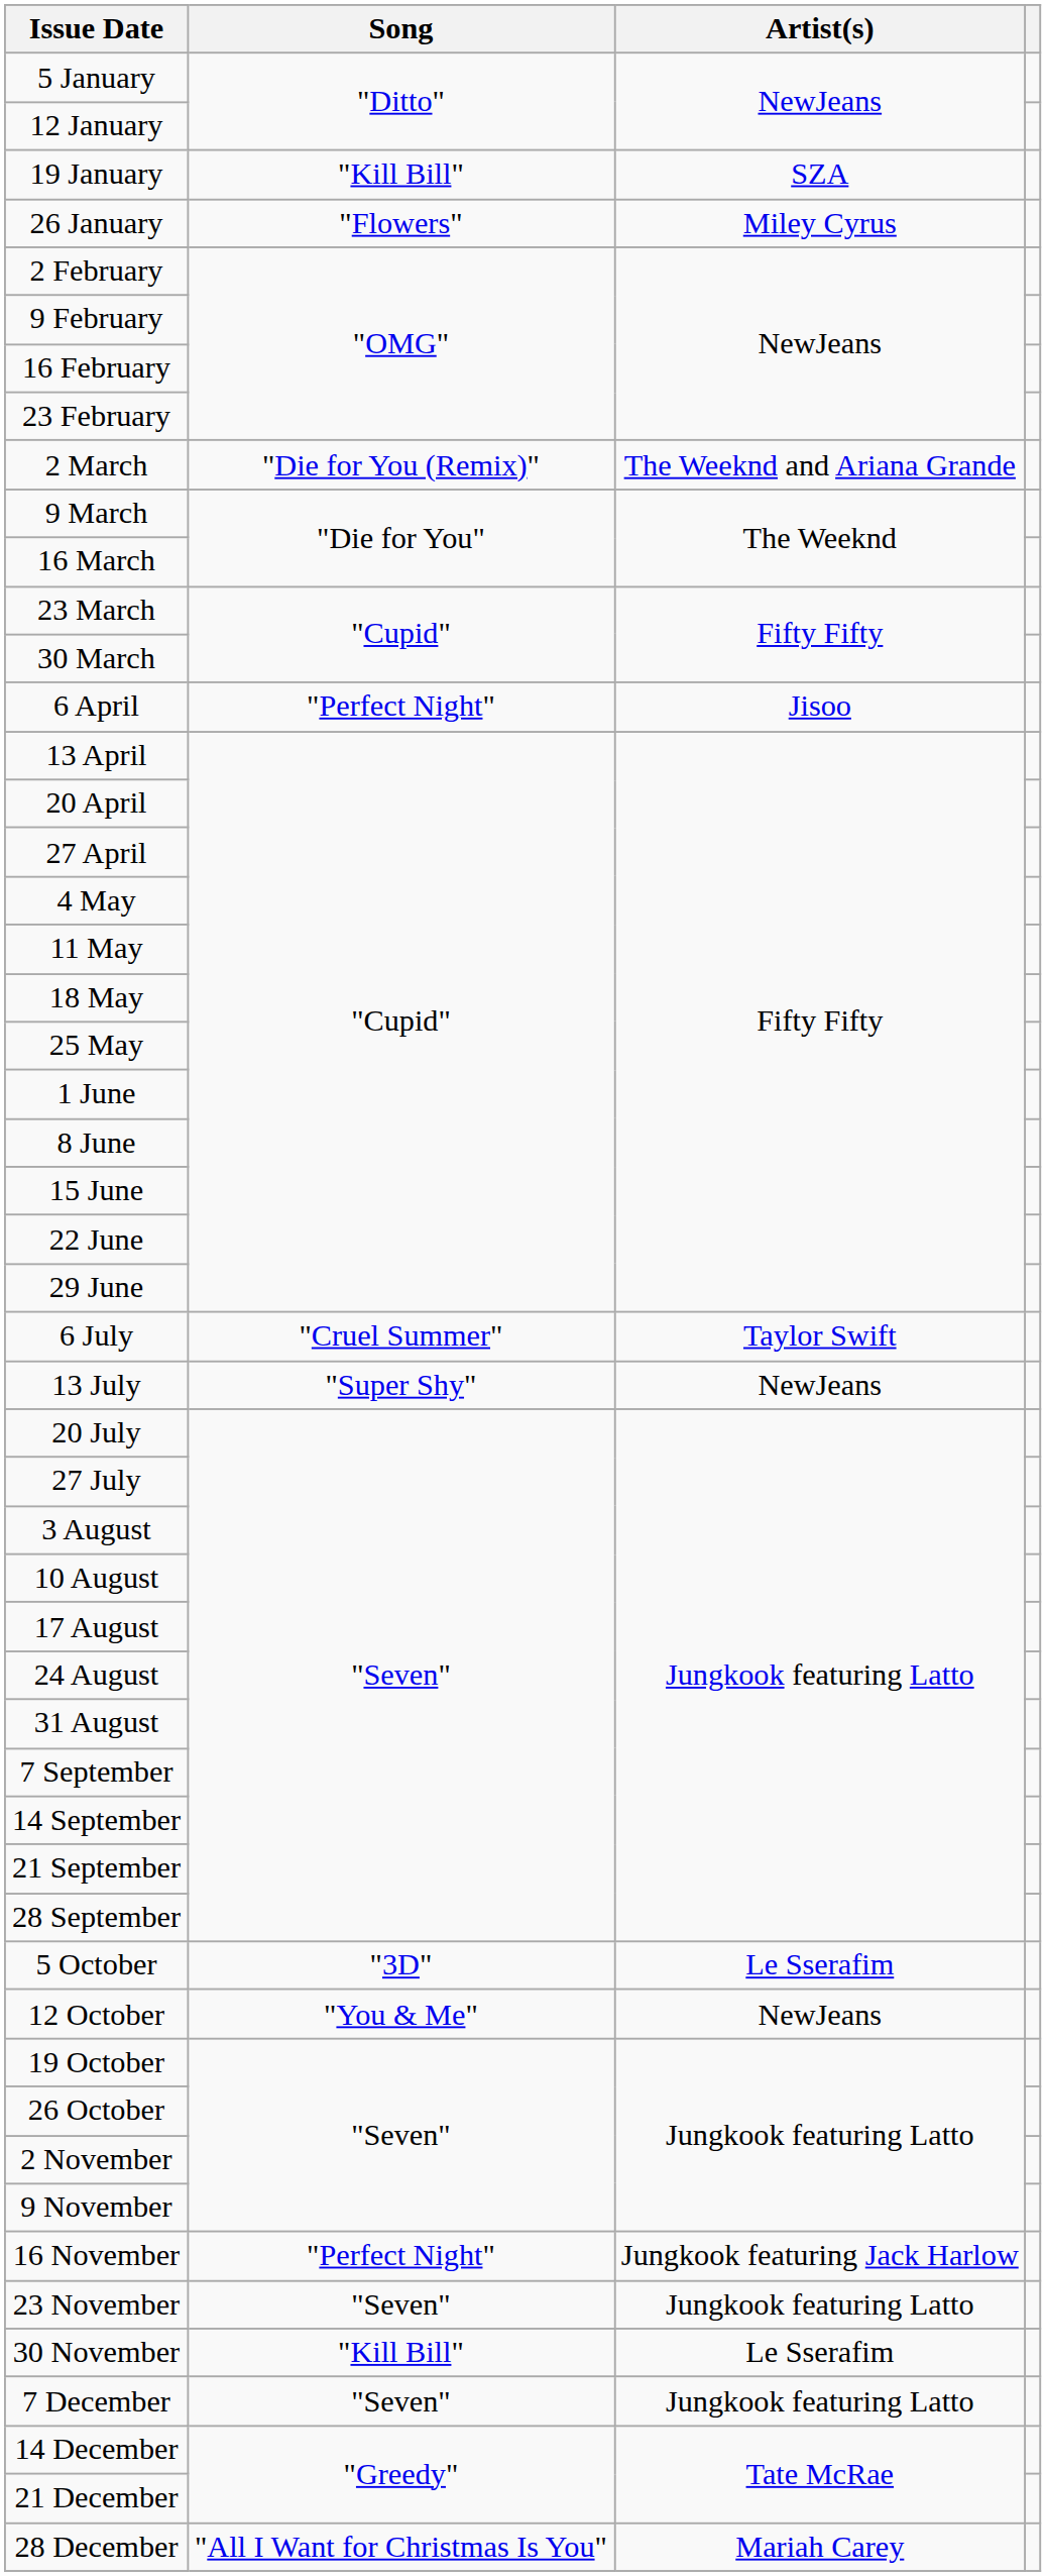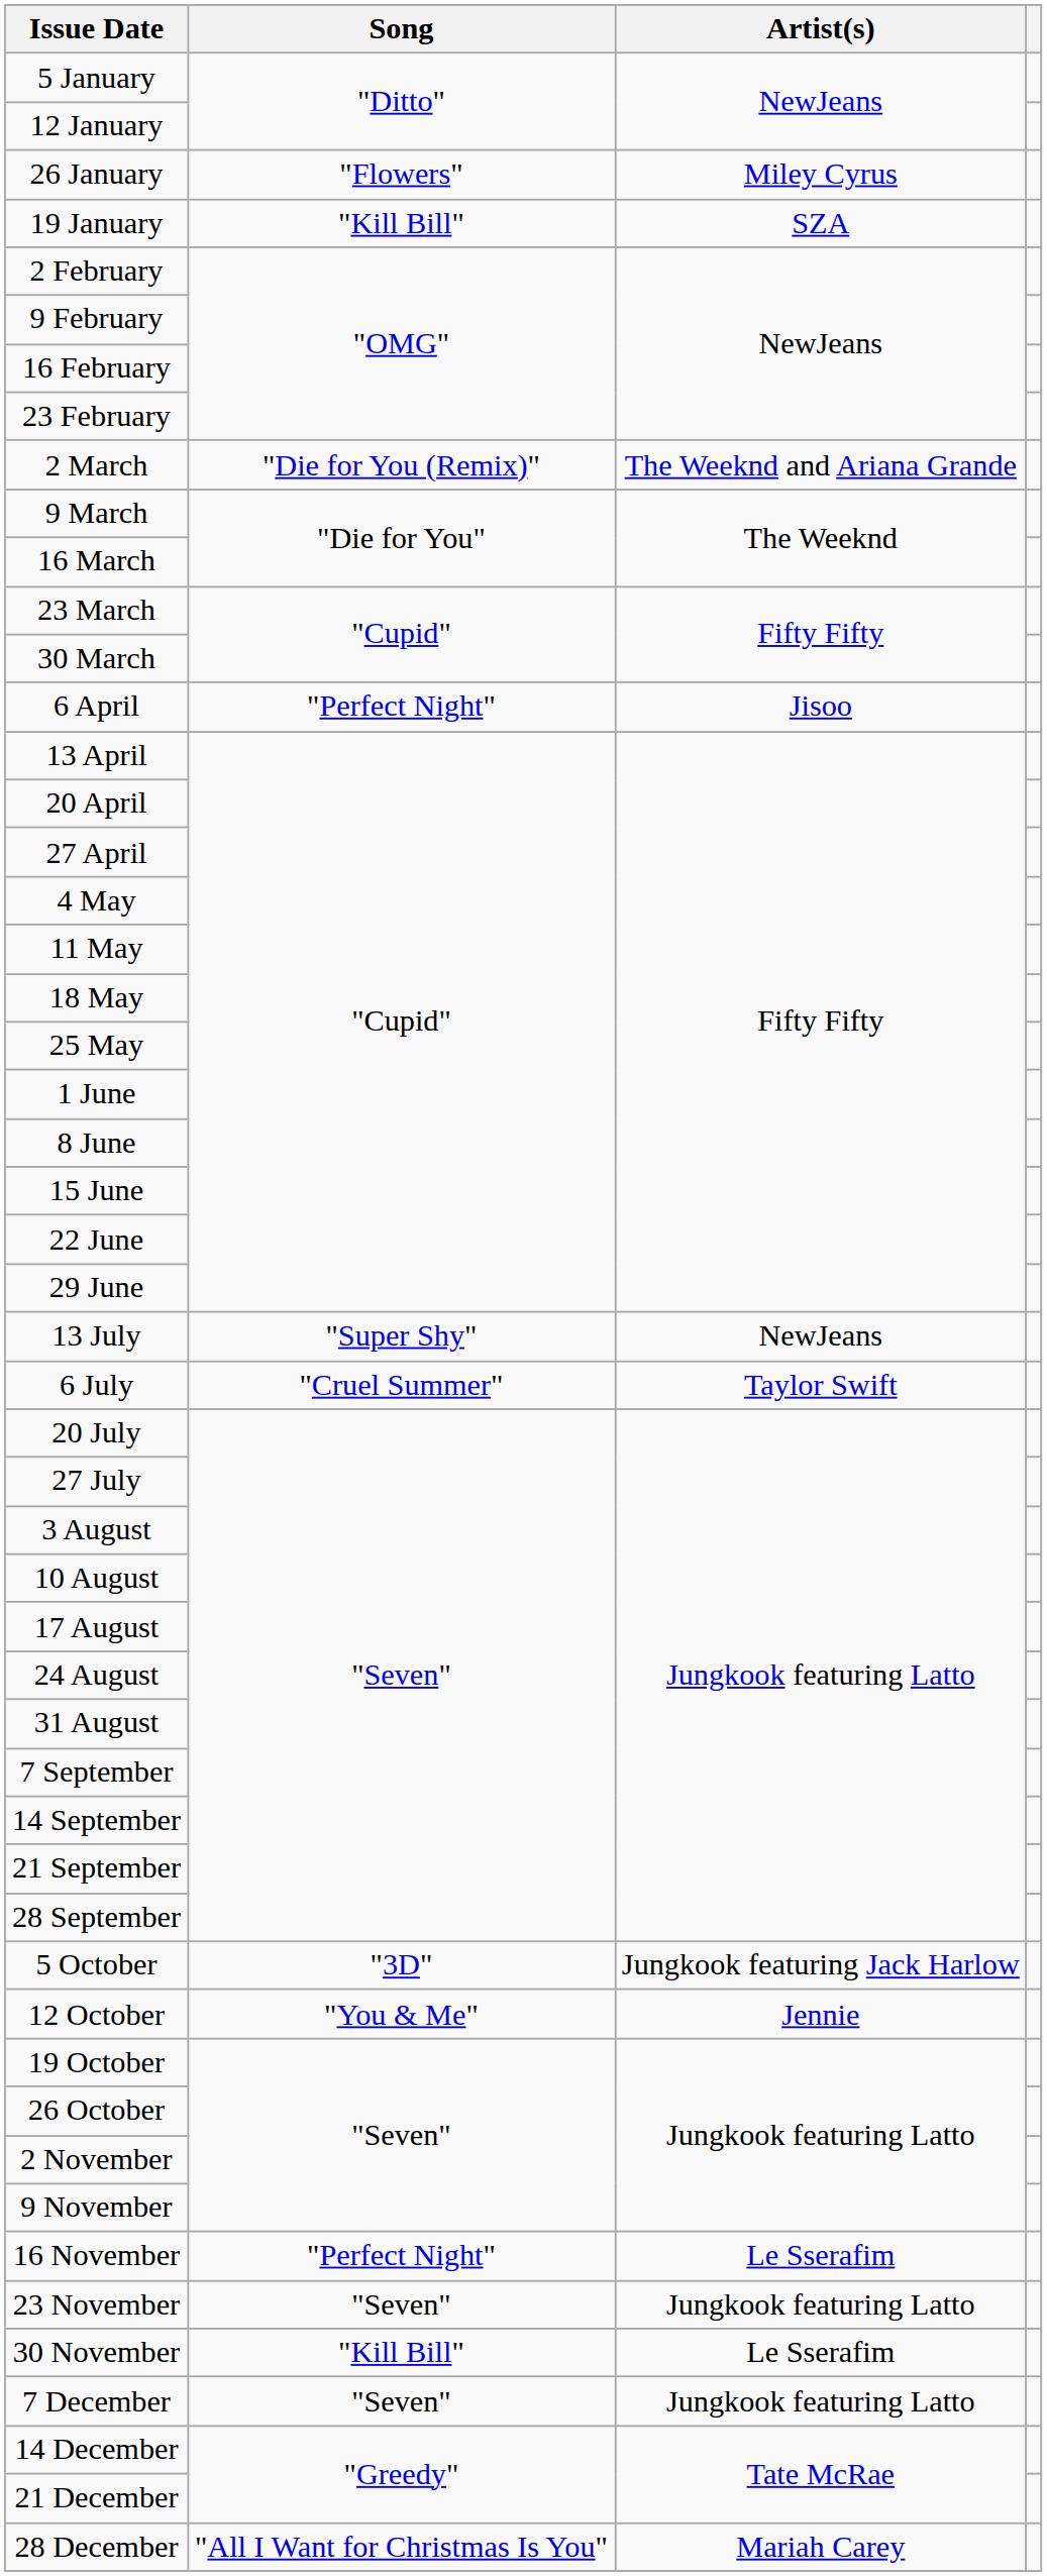 <table class="wikitable" style="text-align: center;">
 <tr>
 <th style="text-align: center;">Issue Date</th>
 <th style="text-align: center;">Song</th>
 <th style="text-align: center;">Artist(s)</th>
 <th style="text-align: center;"></th>
 </tr>
 <tr>
 <td>5 January</td>
 <td rowspan=2>"<a href='#'>Ditto</a>"</td>
 <td rowspan=2><a href='#'>NewJeans</a></td>
 <td></td>
 </tr>
 <tr>
 <td>12 January</td>
 <td></td>
 </tr>
 <tr>
+<td>26 January</td>
+<td>"<a href='#'>Flowers</a>"</td>
+<td><a href='#'>Miley Cyrus</a></td>
+<td></td>
+</tr>
+<tr>
 <td>19 January</td>
 <td>"<a href='#'>Kill Bill</a>"</td>
 <td><a href='#'>SZA</a></td>
-<td></td>
-</tr>
-<tr>
-<td>26 January</td>
-<td>"<a href='#'>Flowers</a>"</td>
-<td><a href='#'>Miley Cyrus</a></td>
 <td></td>
 </tr>
 <tr>
 <td>2 February</td>
 <td rowspan=4>"<a href='#'>OMG</a>"</td>
 <td rowspan=4>NewJeans</td>
 <td></td>
 </tr>
 <tr>
 <td>9 February</td>
 <td></td>
 </tr>
 <tr>
 <td>16 February</td>
 <td></td>
 </tr>
 <tr>
 <td>23 February</td>
 <td></td>
 </tr>
 <tr>
 <td>2 March</td>
 <td>"<a href='#'>Die for You (Remix)</a>"</td>
 <td><a href='#'>The Weeknd</a> and <a href='#'>Ariana Grande</a></td>
 <td></td>
 </tr>
 <tr>
 <td>9 March</td>
 <td rowspan=2>"Die for You"</td>
 <td rowspan=2>The Weeknd</td>
 <td></td>
 </tr>
 <tr>
 <td>16 March</td>
 <td></td>
 </tr>
 <tr>
 <td>23 March</td>
 <td rowspan=2>"<a href='#'>Cupid</a>"</td>
 <td rowspan=2><a href='#'>Fifty Fifty</a></td>
 <td></td>
 </tr>
 <tr>
 <td>30 March</td>
 <td></td>
 </tr>
 <tr>
 <td>6 April</td>
 <td>"<a href='#'>Perfect Night</a>"</td>
 <td><a href='#'>Jisoo</a></td>
 <td></td>
 </tr>
 <tr>
 <td>13 April</td>
 <td rowspan=12>"Cupid"</td>
 <td rowspan=12>Fifty Fifty</td>
 <td></td>
 </tr>
 <tr>
 <td>20 April</td>
 <td></td>
 </tr>
 <tr>
 <td>27 April</td>
 <td></td>
 </tr>
 <tr>
 <td>4 May</td>
 <td></td>
 </tr>
 <tr>
 <td>11 May</td>
 <td></td>
 </tr>
 <tr>
 <td>18 May</td>
 <td></td>
 </tr>
 <tr>
 <td>25 May</td>
 <td></td>
 </tr>
 <tr>
 <td>1 June</td>
 <td></td>
 </tr>
 <tr>
 <td>8 June</td>
 <td></td>
 </tr>
 <tr>
 <td>15 June</td>
 <td></td>
 </tr>
 <tr>
 <td>22 June</td>
 <td></td>
 </tr>
 <tr>
 <td>29 June</td>
 <td></td>
 </tr>
 <tr>
+<td>13 July</td>
+<td>"<a href='#'>Super Shy</a>"</td>
+<td>NewJeans</td>
+<td></td>
+</tr>
+<tr>
 <td>6 July</td>
 <td>"<a href='#'>Cruel Summer</a>"</td>
 <td><a href='#'>Taylor Swift</a></td>
-<td></td>
-</tr>
-<tr>
-<td>13 July</td>
-<td>"<a href='#'>Super Shy</a>"</td>
-<td>NewJeans</td>
 <td></td>
 </tr>
 <tr>
 <td>20 July</td>
 <td rowspan=11>"<a href='#'>Seven</a>"</td>
 <td rowspan=11><a href='#'>Jungkook</a> featuring <a href='#'>Latto</a></td>
 <td></td>
 </tr>
 <tr>
 <td>27 July</td>
 <td></td>
 </tr>
 <tr>
 <td>3 August</td>
 <td></td>
 </tr>
 <tr>
 <td>10 August</td>
 <td></td>
 </tr>
 <tr>
 <td>17 August</td>
 <td></td>
 </tr>
 <tr>
 <td>24 August</td>
 <td></td>
 </tr>
 <tr>
 <td>31 August</td>
 <td></td>
 </tr>
 <tr>
 <td>7 September</td>
 <td></td>
 </tr>
 <tr>
 <td>14 September</td>
 <td></td>
 </tr>
 <tr>
 <td>21 September</td>
 <td></td>
 </tr>
 <tr>
 <td>28 September</td>
 <td></td>
 </tr>
 <tr>
 <td>5 October</td>
 <td>"<a href='#'>3D</a>"</td>
-<td><a href='#'>Le Sserafim</a></td>
+<td>Jungkook featuring <a href='#'>Jack Harlow</a></td>
 <td></td>
 </tr>
 <tr>
 <td>12 October</td>
 <td>"<a href='#'>You & Me</a>"</td>
-<td>NewJeans</td>
+<td><a href='#'>Jennie</a></td>
 <td></td>
 </tr>
 <tr>
 <td>19 October</td>
 <td rowspan="4">"Seven"</td>
 <td rowspan="4">Jungkook featuring Latto</td>
 <td></td>
 </tr>
 <tr>
 <td>26 October</td>
 <td></td>
 </tr>
 <tr>
 <td>2 November</td>
 <td></td>
 </tr>
 <tr>
 <td>9 November</td>
 <td></td>
 </tr>
 <tr>
 <td>16 November</td>
 <td>"<a href='#'>Perfect Night</a>"</td>
-<td>Jungkook featuring <a href='#'>Jack Harlow</a></td>
+<td><a href='#'>Le Sserafim</a></td>
 <td></td>
 </tr>
 <tr>
 <td>23 November</td>
 <td>"Seven"</td>
 <td>Jungkook featuring Latto</td>
 <td></td>
 </tr>
 <tr>
 <td>30 November</td>
 <td>"<a href='#'>Kill Bill</a>"</td>
 <td>Le Sserafim</td>
 <td></td>
 </tr>
 <tr>
 <td>7 December</td>
 <td>"Seven"</td>
 <td>Jungkook featuring Latto</td>
 <td></td>
 </tr>
 <tr>
 <td>14 December</td>
 <td rowspan="2">"<a href='#'>Greedy</a>"</td>
 <td rowspan="2"><a href='#'>Tate McRae</a></td>
 <td></td>
 </tr>
 <tr>
 <td>21 December</td>
 <td></td>
 </tr>
 <tr>
 <td>28 December</td>
 <td>"<a href='#'>All I Want for Christmas Is You</a>"</td>
 <td><a href='#'>Mariah Carey</a></td>
 <td></td>
 </tr>
 </table>
